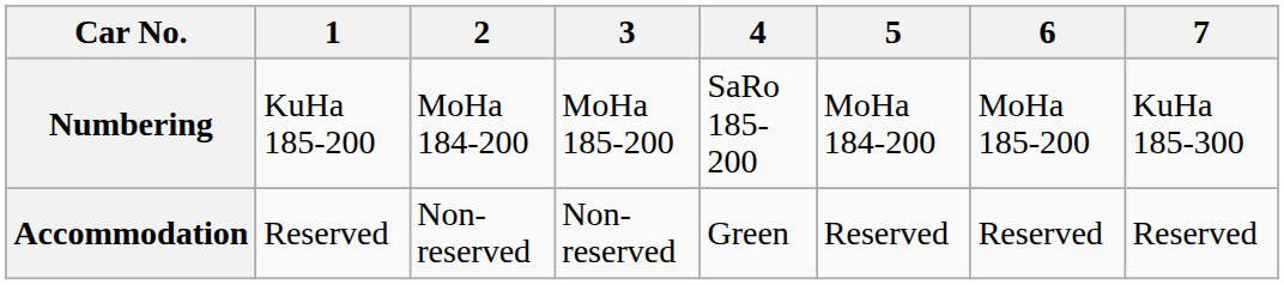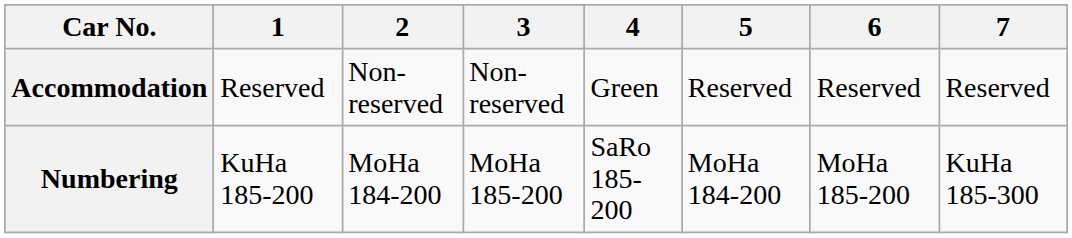 <table class="wikitable">
 <tr>
 <th>Car No.</th>
 <th>1</th>
 <th>2</th>
 <th>3</th>
 <th>4</th>
 <th>5</th>
 <th>6</th>
 <th>7</th>
 </tr>
 <tr>
+<th>Accommodation</th>
+<td>Reserved</td>
+<td>Non-reserved</td>
+<td>Non-reserved</td>
+<td>Green</td>
+<td>Reserved</td>
+<td>Reserved</td>
+<td>Reserved</td>
+</tr>
+<tr>
 <th>Numbering</th>
 <td>KuHa 185-200</td>
 <td>MoHa 184-200</td>
 <td>MoHa 185-200</td>
 <td>SaRo 185-200</td>
 <td>MoHa 184-200</td>
 <td>MoHa 185-200</td>
 <td>KuHa 185-300</td>
 </tr>
-<tr>
-<th>Accommodation</th>
-<td>Reserved</td>
-<td>Non-reserved</td>
-<td>Non-reserved</td>
-<td>Green</td>
-<td>Reserved</td>
-<td>Reserved</td>
-<td>Reserved</td>
-</tr>
 </table>
